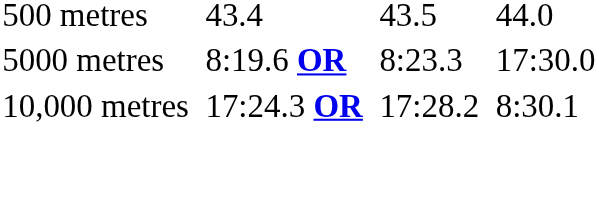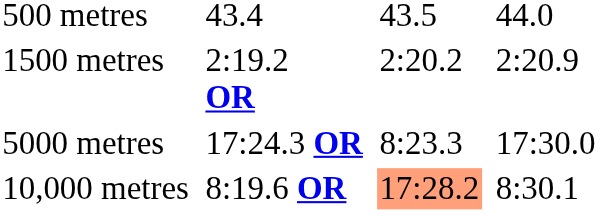 <table>
 <tr valign="top">
 <td>500 metres<br></td>
 <td></td>
 <td>43.4</td>
 <td></td>
 <td>43.5</td>
 <td></td>
 <td>44.0</td>
 </tr>
 <tr valign="top">
+<td>1500 metres<br></td>
+<td></td>
+<td>2:19.2<br><strong><a href='#'>OR</a></strong></td>
+<td></td>
+<td>2:20.2</td>
+<td></td>
+<td>2:20.9</td>
+</tr>
+<tr valign="top">
 <td>5000 metres<br></td>
 <td></td>
-<td>8:19.6 <strong><a href='#'>OR</a></strong></td>
+<td>17:24.3 <strong><a href='#'>OR</a></strong></td>
 <td></td>
 <td>8:23.3</td>
 <td></td>
 <td>17:30.0</td>
 </tr>
 <tr valign="top">
 <td>10,000 metres<br></td>
 <td></td>
-<td>17:24.3 <strong><a href='#'>OR</a></strong></td>
+<td>8:19.6 <strong><a href='#'>OR</a></strong></td>
 <td></td>
-<td>17:28.2</td>
+<td style="background: lightsalmon;">17:28.2</td>
 <td></td>
 <td>8:30.1</td>
 </tr>
 </table>
